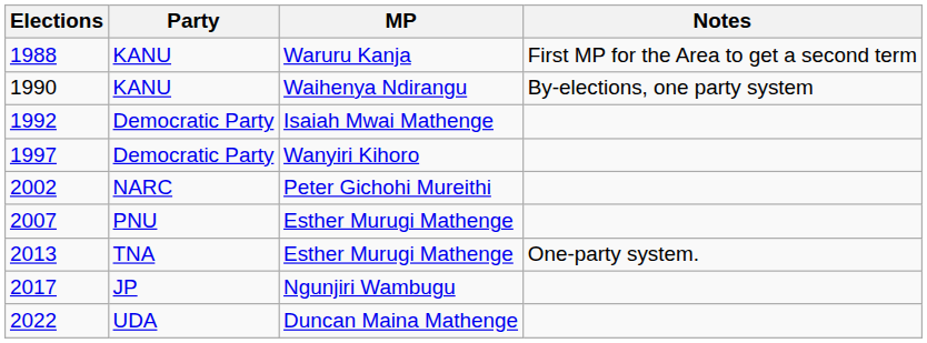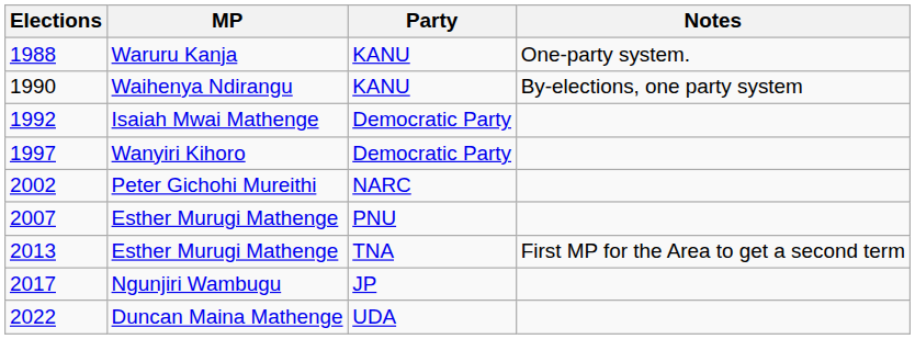 <table class="wikitable">
 <tr>
 <th>Elections</th>
+<th>MP </th>
 <th>Party</th>
-<th>MP </th>
 <th>Notes</th>
 </tr>
 <tr>
 <td><a href='#'>1988</a></td>
+<td><a href='#'>Waruru Kanja</a></td>
 <td><a href='#'>KANU</a></td>
-<td><a href='#'>Waruru Kanja</a></td>
-<td>First MP for the Area to get a second term</td>
+<td>One-party system.</td>
 </tr>
 <tr>
 <td>1990</td>
+<td><a href='#'>Waihenya Ndirangu</a></td>
 <td><a href='#'>KANU</a></td>
-<td><a href='#'>Waihenya Ndirangu</a></td>
 <td>By-elections, one party system</td>
 </tr>
 <tr>
 <td><a href='#'>1992</a></td>
+<td><a href='#'>Isaiah Mwai Mathenge</a></td>
 <td><a href='#'>Democratic Party</a></td>
-<td><a href='#'>Isaiah Mwai Mathenge</a></td>
 <td></td>
 </tr>
 <tr>
 <td><a href='#'>1997</a></td>
+<td><a href='#'>Wanyiri Kihoro</a></td>
 <td><a href='#'>Democratic Party</a></td>
-<td><a href='#'>Wanyiri Kihoro</a></td>
 <td></td>
 </tr>
 <tr>
 <td><a href='#'>2002</a></td>
+<td><a href='#'>Peter Gichohi Mureithi</a></td>
 <td><a href='#'>NARC</a></td>
-<td><a href='#'>Peter Gichohi Mureithi</a></td>
 <td></td>
 </tr>
 <tr>
 <td><a href='#'>2007</a></td>
+<td><a href='#'>Esther Murugi Mathenge</a></td>
 <td><a href='#'>PNU</a></td>
-<td><a href='#'>Esther Murugi Mathenge</a></td>
 <td></td>
 </tr>
 <tr>
 <td><a href='#'>2013</a></td>
+<td><a href='#'>Esther Murugi Mathenge</a></td>
 <td><a href='#'>TNA</a></td>
-<td><a href='#'>Esther Murugi Mathenge</a></td>
-<td>One-party system.</td>
+<td>First MP for the Area to get a second term</td>
 </tr>
 <tr>
 <td><a href='#'>2017</a></td>
+<td><a href='#'>Ngunjiri Wambugu</a></td>
 <td><a href='#'>JP</a></td>
-<td><a href='#'>Ngunjiri Wambugu</a></td>
 <td></td>
 </tr>
 <tr>
 <td><a href='#'>2022</a></td>
+<td><a href='#'>Duncan Maina Mathenge</a></td>
 <td><a href='#'>UDA</a></td>
-<td><a href='#'>Duncan Maina Mathenge</a></td>
 <td></td>
 </tr>
 </table>
